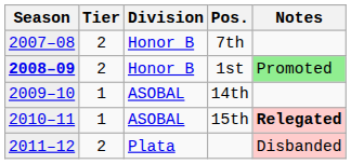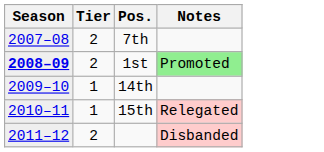 <table class="wikitable">
 <tr>
 <th>Season</th>
 <th>Tier</th>
-<th>Division</th>
 <th>Pos.</th>
 <th>Notes</th>
 </tr>
 <tr>
 <td style="background:#efefef;"><a href='#'>2007–08</a></td>
 <td align="center">2</td>
-<td><a href='#'>Honor B</a></td>
 <td align="center">7th</td>
 <td></td>
 </tr>
 <tr>
 <td style="background:#efefef;"><strong><a href='#'>2008–09</a></strong></td>
 <td align="center">2</td>
-<td><a href='#'>Honor B</a></td>
 <td align="center">1st</td>
 <td style="background:#90EE90">Promoted</td>
 </tr>
 <tr>
 <td style="background:#efefef;"><a href='#'>2009–10</a></td>
 <td align="center">1</td>
-<td><a href='#'>ASOBAL</a></td>
 <td align="center">14th</td>
 <td></td>
 </tr>
 <tr>
 <td style="background:#efefef;"><a href='#'>2010–11</a></td>
 <td align="center">1</td>
-<td><a href='#'>ASOBAL</a></td>
 <td align="center">15th</td>
-<td style="background:#ffcccc"><strong>Relegated</strong></td>
+<td style="background:#ffcccc">Relegated</td>
 </tr>
 <tr>
 <td style="background:#efefef;"><a href='#'>2011–12</a></td>
 <td align="center">2</td>
-<td><a href='#'>Plata</a></td>
 <td align="center"></td>
 <td style="background:#ffcccc">Disbanded</td>
 </tr>
 </table>
